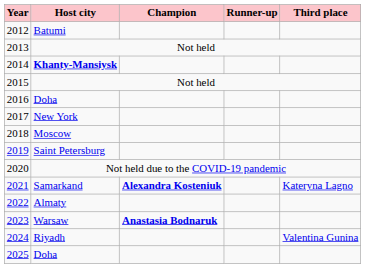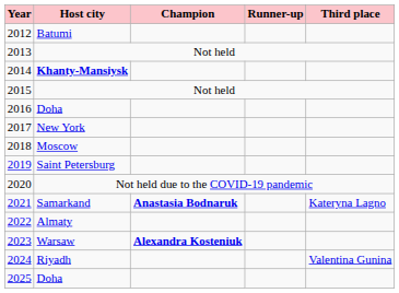 <table class="wikitable">
 <tr>
 <th style="background:#fcc5cb">Year</th>
 <th style="background:#fcc5cb">Host city</th>
 <th style="background:#fcc5cb">Champion</th>
 <th style="background:#fcc5cb">Runner-up</th>
 <th style="background:#fcc5cb">Third place</th>
 </tr>
 <tr>
 <td>2012</td>
 <td> <a href='#'>Batumi</a></td>
 <td></td>
 <td></td>
 <td></td>
 </tr>
 <tr>
 <td>2013</td>
 <td colspan=4 align=center>Not held</td>
 </tr>
 <tr>
 <td>2014</td>
 <td><strong> <a href='#'>Khanty-Mansiysk</a></strong></td>
 <td></td>
 <td></td>
 <td></td>
 </tr>
 <tr>
 <td>2015</td>
 <td colspan=4 align=center>Not held</td>
 </tr>
 <tr>
 <td>2016</td>
 <td> <a href='#'>Doha</a></td>
 <td></td>
 <td></td>
 <td></td>
 </tr>
 <tr>
 <td>2017</td>
 <td> <a href='#'>New York</a></td>
 <td></td>
 <td></td>
 <td></td>
 </tr>
 <tr>
 <td>2018</td>
 <td> <a href='#'>Moscow</a></td>
 <td></td>
 <td></td>
 <td></td>
 </tr>
 <tr>
 <td><a href='#'>2019</a></td>
 <td> <a href='#'>Saint Petersburg</a></td>
 <td></td>
 <td></td>
 <td></td>
 </tr>
 <tr>
 <td>2020</td>
 <td colspan=4 align=center>Not held due to the <a href='#'>COVID-19 pandemic</a></td>
 </tr>
 <tr>
 <td><a href='#'>2021</a></td>
 <td> <a href='#'>Samarkand</a></td>
-<td> <strong><a href='#'>Alexandra Kosteniuk</a></strong> </td>
+<td {{nowrap> <strong><a href='#'>Anastasia Bodnaruk</a></strong> </td>
 <td></td>
 <td {{nowrap> <a href='#'>Kateryna Lagno</a> </td>
 </tr>
 <tr>
 <td><a href='#'>2022</a></td>
 <td> <a href='#'>Almaty</a></td>
 <td></td>
 <td></td>
 <td></td>
 </tr>
 <tr>
 <td><a href='#'>2023</a></td>
 <td> <a href='#'>Warsaw</a></td>
-<td {{nowrap> <strong><a href='#'>Anastasia Bodnaruk</a></strong> </td>
+<td> <strong><a href='#'>Alexandra Kosteniuk</a></strong> </td>
 <td></td>
 <td></td>
 </tr>
 <tr>
 <td><a href='#'>2024</a></td>
 <td> <a href='#'>Riyadh</a></td>
 <td></td>
 <td></td>
 <td> <a href='#'>Valentina Gunina</a> </td>
 </tr>
 <tr>
 <td><a href='#'>2025</a></td>
 <td> <a href='#'>Doha</a></td>
 <td></td>
 <td></td>
 <td></td>
 </tr>
 </table>
